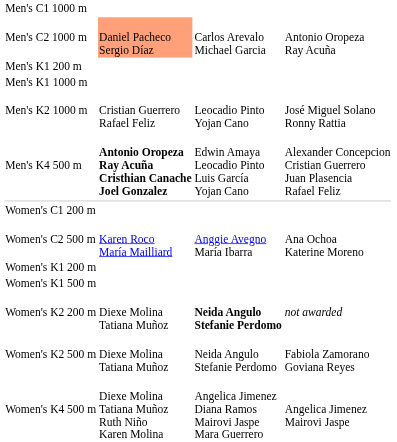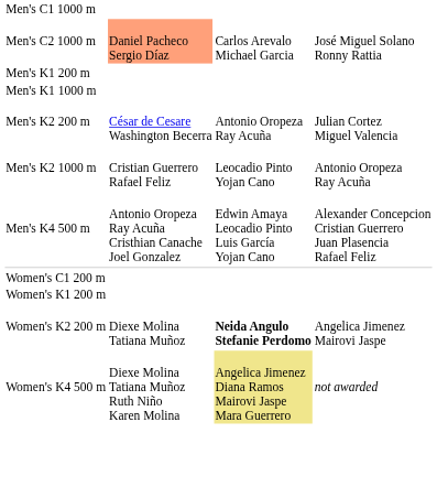 <table>
 <tr>
 <td>Men's C1 1000 m</td>
 <td nowrap></td>
 <td></td>
 <td></td>
 </tr>
 <tr>
 <td>Men's C2 1000 m</td>
 <td style="background: lightsalmon;"><br>Daniel Pacheco<br>Sergio Díaz</td>
 <td><br>Carlos Arevalo<br>Michael Garcia</td>
-<td><br>Antonio Oropeza<br>Ray Acuña</td>
+<td><br>José Miguel Solano<br>Ronny Rattia</td>
 </tr>
 <tr>
 <td>Men's K1 200 m</td>
 <td></td>
 <td></td>
 <td nowrap></td>
 </tr>
 <tr>
 <td>Men's K1 1000 m</td>
 <td></td>
 <td nowrap></td>
 <td></td>
 </tr>
 <tr>
+<td>Men's K2 200 m</td>
+<td nowrap><br><a href='#'>César de Cesare</a><br>Washington Becerra</td>
+<td><br>Antonio Oropeza<br>Ray Acuña</td>
+<td><br>Julian Cortez<br>Miguel Valencia</td>
+</tr>
+<tr>
 <td>Men's K2 1000 m</td>
 <td><br>Cristian Guerrero<br>Rafael Feliz</td>
 <td><br>Leocadio Pinto<br>Yojan Cano</td>
-<td><br>José Miguel Solano<br>Ronny Rattia</td>
+<td><br>Antonio Oropeza<br>Ray Acuña</td>
 </tr>
 <tr>
 <td>Men's K4 500 m</td>
-<td><strong><br>Antonio Oropeza<br>Ray Acuña<br>Cristhian Canache<br>Joel Gonzalez</strong></td>
+<td><br>Antonio Oropeza<br>Ray Acuña<br>Cristhian Canache<br>Joel Gonzalez</td>
 <td><br>Edwin Amaya<br>Leocadio Pinto<br>Luis García<br>Yojan Cano</td>
 <td nowrap><br>Alexander Concepcion<br>Cristian Guerrero<br>Juan Plasencia<br>Rafael Feliz</td>
 </tr>
 <tr bgcolor=#dddddd>
 <td colspan=4></td>
 </tr>
 <tr>
 <td>Women's C1 200 m</td>
 <td></td>
 <td nowrap></td>
 <td></td>
 </tr>
 <tr>
-<td>Women's C2 500 m</td>
-<td><br><a href='#'>Karen Roco</a><br><a href='#'>María Mailliard</a></td>
-<td><br><a href='#'>Anggie Avegno</a><br>María Ibarra</td>
-<td><br>Ana Ochoa<br>Katerine Moreno</td>
-</tr>
-<tr>
 <td>Women's K1 200 m</td>
-<td></td>
-<td></td>
-<td></td>
-</tr>
-<tr>
-<td>Women's K1 500 m</td>
 <td></td>
 <td></td>
 <td></td>
 </tr>
 <tr>
 <td>Women's K2 200 m</td>
 <td><br>Diexe Molina<br>Tatiana Muñoz</td>
 <td><strong><br>Neida Angulo<br>Stefanie Perdomo</strong></td>
-<td><em>not awarded</em></td>
-</tr>
-<tr>
-<td>Women's K2 500 m</td>
-<td><br>Diexe Molina<br>Tatiana Muñoz</td>
-<td><br>Neida Angulo<br>Stefanie Perdomo</td>
-<td><br>Fabiola Zamorano<br>Goviana Reyes</td>
+<td><br>Angelica Jimenez<br>Mairovi Jaspe</td>
 </tr>
 <tr>
 <td>Women's K4 500 m</td>
 <td><br>Diexe Molina<br>Tatiana Muñoz<br>Ruth Niño<br>Karen Molina</td>
-<td><br>Angelica Jimenez<br>Diana Ramos<br>Mairovi Jaspe<br>Mara Guerrero</td>
-<td><br>Angelica Jimenez<br>Mairovi Jaspe</td>
+<td style="background: khaki;"><br>Angelica Jimenez<br>Diana Ramos<br>Mairovi Jaspe<br>Mara Guerrero</td>
+<td><em>not awarded</em></td>
 </tr>
 </table>
